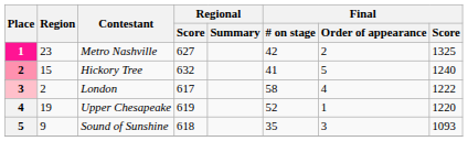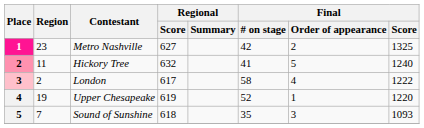 <table class="wikitable sortable">
 <tr>
 <th scope="col" rowspan="2">Place</th>
 <th scope="col" rowspan="2">Region</th>
 <th scope="col" rowspan="2">Contestant</th>
 <th colspan="2" scope="col">Regional</th>
 <th colspan="3">Final</th>
 </tr>
 <tr>
 <th scope="col">Score</th>
 <th scope="col" class="unsortable">Summary</th>
 <th># on stage</th>
 <th scope="col">Order of appearance</th>
 <th scope="col">Score</th>
 </tr>
 <tr>
 <th scope="row" style="background: #FF1493; color:#fff;">1</th>
 <td>23</td>
 <td><em>Metro Nashville</em></td>
 <td>627</td>
 <td></td>
 <td>42</td>
 <td>2</td>
 <td>1325</td>
 </tr>
 <tr>
 <th scope="row" style="background: #FF91AF;">2</th>
-<td>15</td>
+<td>11</td>
 <td><em>Hickory Tree</em></td>
 <td>632</td>
 <td></td>
 <td>41</td>
 <td>5</td>
 <td>1240</td>
 </tr>
 <tr>
 <th scope="row" style="background: pink;">3</th>
 <td>2</td>
 <td><em>London</em></td>
 <td>617</td>
 <td></td>
 <td>58</td>
 <td>4</td>
 <td>1222</td>
 </tr>
 <tr>
 <th>4</th>
 <td>19</td>
 <td><em>Upper Chesapeake</em></td>
 <td>619</td>
 <td></td>
 <td>52</td>
 <td>1</td>
 <td>1220</td>
 </tr>
 <tr>
 <th>5</th>
-<td>9</td>
+<td>7</td>
 <td><em>Sound of Sunshine</em></td>
 <td>618</td>
 <td></td>
 <td>35</td>
 <td>3</td>
 <td>1093</td>
 </tr>
 <tr>
 </tr>
 </table>
